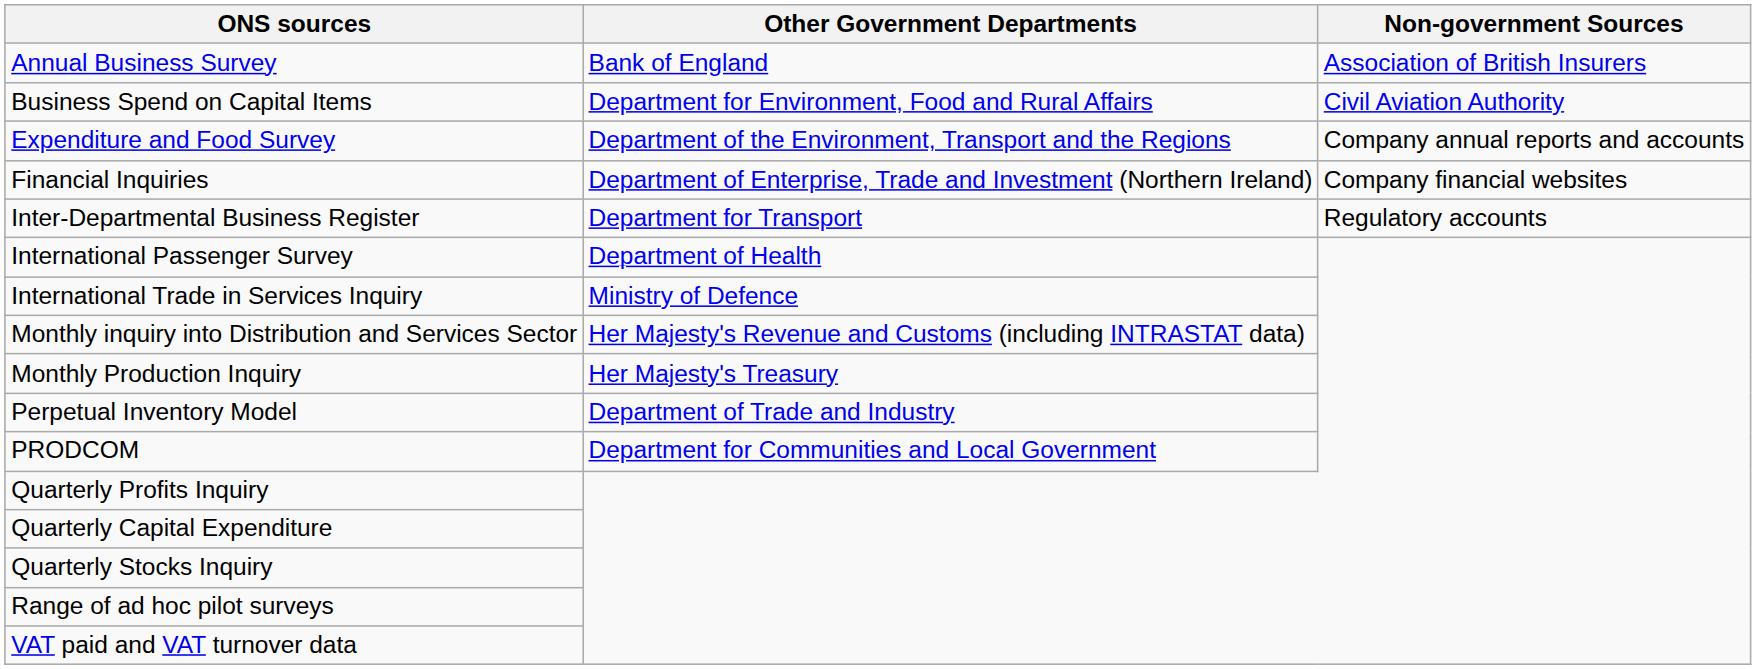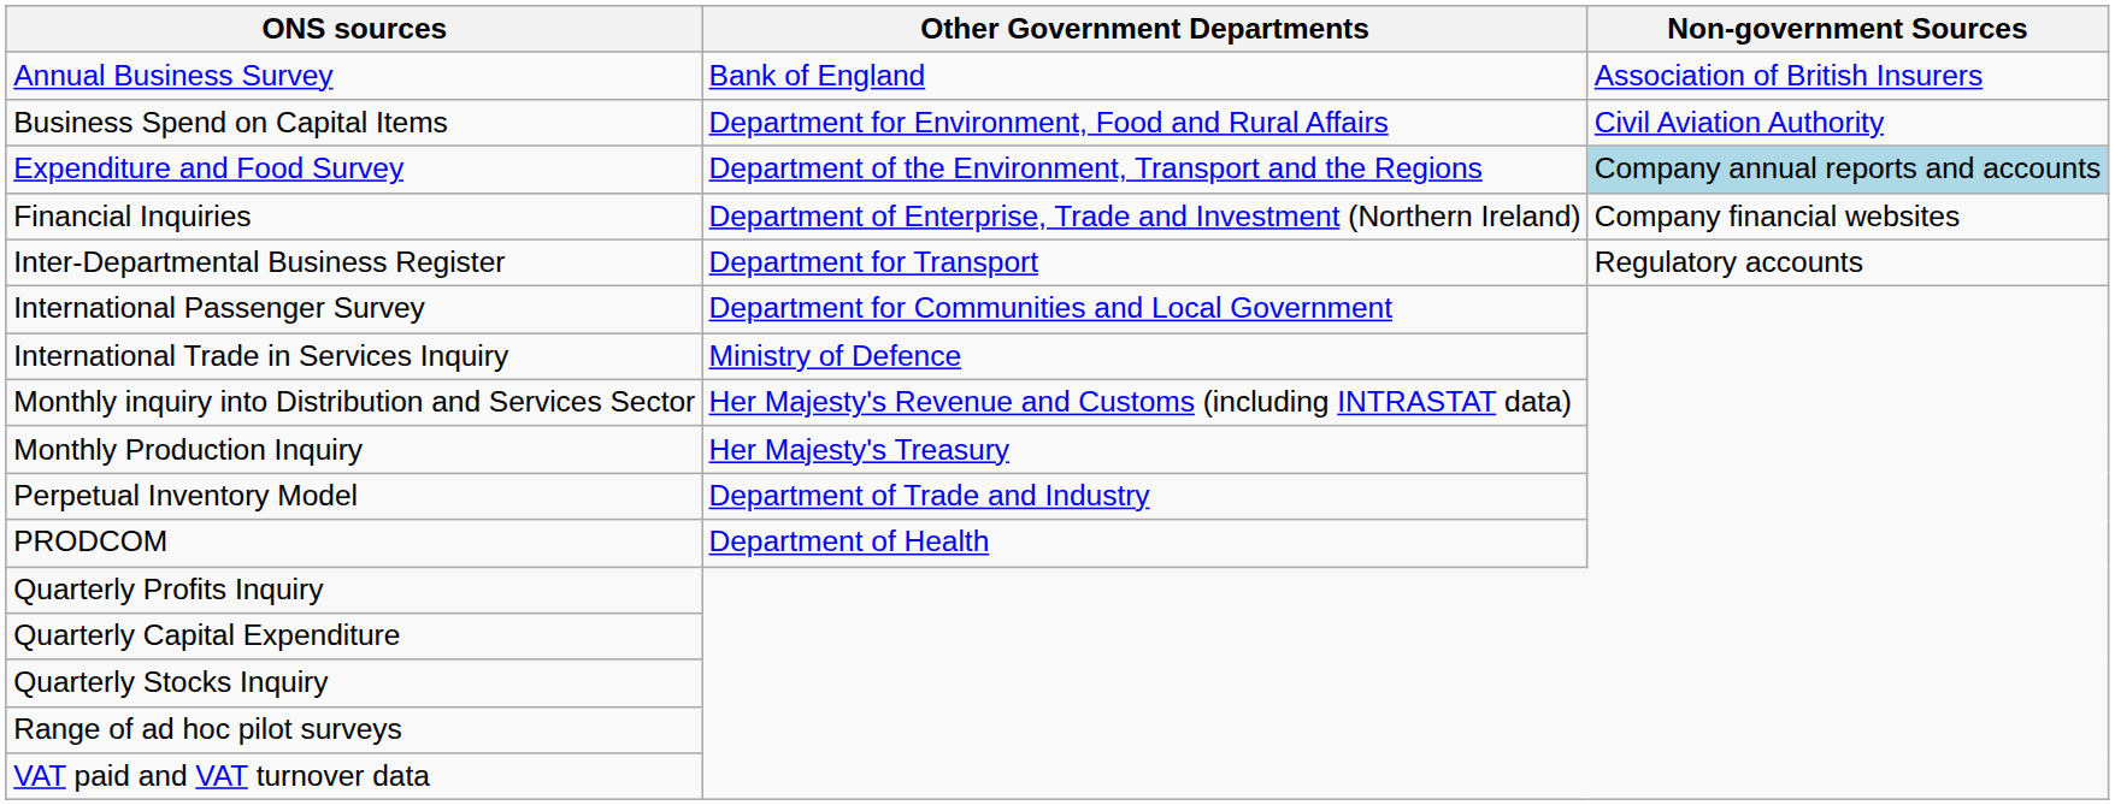 <table class="wikitable" style="margin: 1em auto 1em auto;">
 <tr>
 <th scope="col">ONS sources</th>
 <th scope="col">Other Government Departments</th>
 <th scope="col">Non-government Sources</th>
 </tr>
 <tr>
 <td><a href='#'>Annual Business Survey</a></td>
 <td><a href='#'>Bank of England</a></td>
 <td><a href='#'>Association of British Insurers</a></td>
 </tr>
 <tr>
 <td>Business Spend on Capital Items</td>
 <td><a href='#'>Department for Environment, Food and Rural Affairs</a></td>
 <td><a href='#'>Civil Aviation Authority</a></td>
 </tr>
 <tr>
 <td><a href='#'>Expenditure and Food Survey</a></td>
 <td><a href='#'>Department of the Environment, Transport and the Regions</a></td>
-<td>Company annual reports and accounts</td>
+<td style="background: lightblue;">Company annual reports and accounts</td>
 </tr>
 <tr>
 <td>Financial Inquiries</td>
 <td><a href='#'>Department of Enterprise, Trade and Investment</a> (Northern Ireland)</td>
 <td>Company financial websites</td>
 </tr>
 <tr>
 <td>Inter-Departmental Business Register</td>
 <td><a href='#'>Department for Transport</a></td>
 <td>Regulatory accounts</td>
 </tr>
 <tr>
 <td>International Passenger Survey</td>
-<td><a href='#'>Department of Health</a></td>
+<td><a href='#'>Department for Communities and Local Government</a></td>
 </tr>
 <tr>
 <td>International Trade in Services Inquiry</td>
 <td><a href='#'>Ministry of Defence</a></td>
 </tr>
 <tr>
 <td>Monthly inquiry into Distribution and Services Sector</td>
 <td><a href='#'>Her Majesty's Revenue and Customs</a> (including <a href='#'>INTRASTAT</a> data)</td>
 </tr>
 <tr>
 <td>Monthly Production Inquiry</td>
 <td><a href='#'>Her Majesty's Treasury</a></td>
 </tr>
 <tr>
 <td>Perpetual Inventory Model</td>
 <td><a href='#'>Department of Trade and Industry</a></td>
 </tr>
 <tr>
 <td>PRODCOM</td>
-<td><a href='#'>Department for Communities and Local Government</a></td>
+<td><a href='#'>Department of Health</a></td>
 </tr>
 <tr>
 <td>Quarterly Profits Inquiry</td>
 </tr>
 <tr>
 <td>Quarterly Capital Expenditure</td>
 </tr>
 <tr>
 <td>Quarterly Stocks Inquiry</td>
 </tr>
 <tr>
 <td>Range of ad hoc pilot surveys</td>
 </tr>
 <tr>
 <td><a href='#'>VAT</a> paid and <a href='#'>VAT</a> turnover data</td>
 </tr>
 </table>
